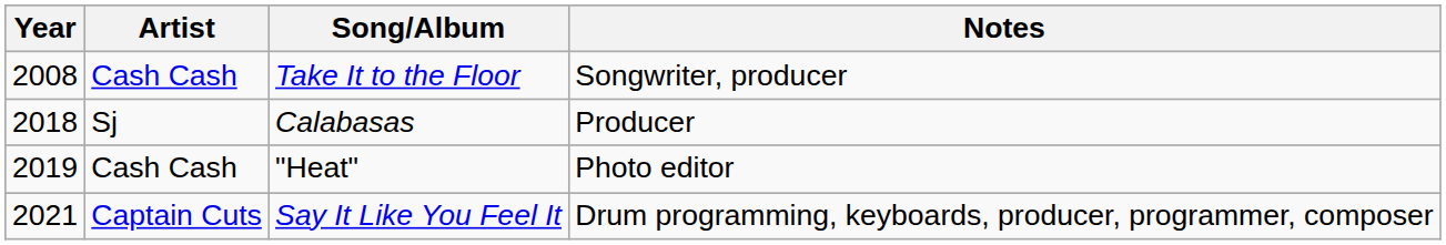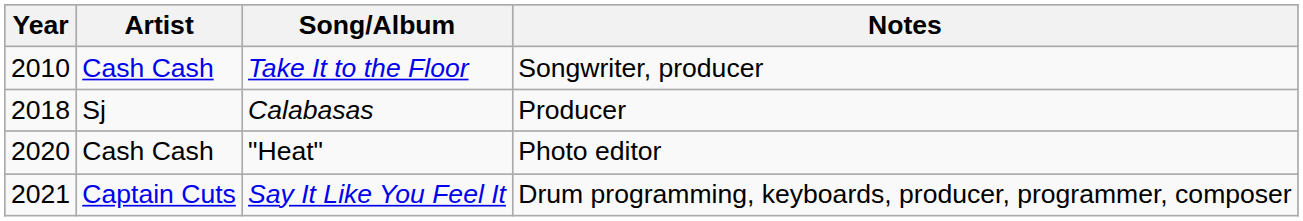 <table class="wikitable">
 <tr>
 <th>Year</th>
 <th>Artist</th>
 <th>Song/Album</th>
 <th>Notes</th>
 </tr>
 <tr>
-<td>2008</td>
+<td>2010</td>
 <td><a href='#'>Cash Cash</a></td>
 <td><em><a href='#'>Take It to the Floor</a></em></td>
 <td>Songwriter, producer</td>
 </tr>
 <tr>
 <td>2018</td>
 <td>Sj</td>
 <td><em>Calabasas</em></td>
 <td>Producer</td>
 </tr>
 <tr>
-<td>2019</td>
+<td>2020</td>
 <td>Cash Cash</td>
 <td>"Heat"</td>
 <td>Photo editor</td>
 </tr>
 <tr>
 <td>2021</td>
 <td><a href='#'>Captain Cuts</a></td>
 <td><em><a href='#'>Say It Like You Feel It</a></em></td>
 <td>Drum programming, keyboards, producer, programmer, composer</td>
 </tr>
 </table>
